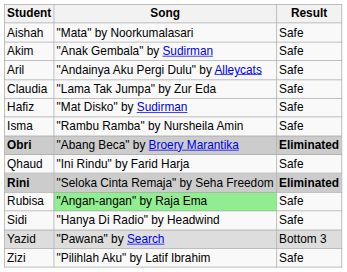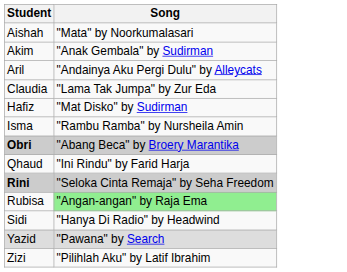 <table class="wikitable">
 <tr>
 <th>Student</th>
 <th>Song</th>
-<th>Result</th>
 </tr>
 <tr>
 <td>Aishah</td>
 <td>"Mata" by Noorkumalasari</td>
-<td>Safe</td>
 </tr>
 <tr>
 <td>Akim</td>
 <td>"Anak Gembala" by <a href='#'>Sudirman</a></td>
-<td>Safe</td>
 </tr>
 <tr>
 <td>Aril</td>
 <td>"Andainya Aku Pergi Dulu" by <a href='#'>Alleycats</a></td>
-<td>Safe</td>
 </tr>
 <tr>
 <td>Claudia</td>
 <td>"Lama Tak Jumpa" by Zur Eda</td>
-<td>Safe</td>
 </tr>
 <tr>
 <td>Hafiz</td>
 <td>"Mat Disko" by <a href='#'>Sudirman</a></td>
-<td>Safe</td>
 </tr>
 <tr>
 <td>Isma</td>
 <td>"Rambu Ramba" by Nursheila Amin</td>
-<td>Safe</td>
 </tr>
 <tr bgcolor="#CCCCCC">
 <td><strong>Obri</strong></td>
 <td>"Abang Beca" by <a href='#'>Broery Marantika</a></td>
-<td><strong>Eliminated</strong></td>
 </tr>
 <tr>
 <td>Qhaud</td>
 <td>"Ini Rindu" by Farid Harja</td>
-<td>Safe</td>
 </tr>
 <tr bgcolor="#CCCCCC">
 <td><strong>Rini</strong></td>
 <td>"Seloka Cinta Remaja" by Seha Freedom</td>
-<td><strong>Eliminated</strong></td>
 </tr>
 <tr>
 <td>Rubisa</td>
 <td style="background: lightgreen;">"Angan-angan" by Raja Ema</td>
-<td>Safe</td>
 </tr>
 <tr>
 <td>Sidi</td>
 <td>"Hanya Di Radio" by Headwind</td>
-<td>Safe</td>
 </tr>
 <tr bgcolor="#DDDDDD">
 <td>Yazid</td>
 <td>"Pawana" by <a href='#'>Search</a></td>
-<td>Bottom 3</td>
 </tr>
 <tr>
 <td>Zizi</td>
 <td>"Pilihlah Aku" by Latif Ibrahim</td>
-<td>Safe</td>
 </tr>
 </table>
